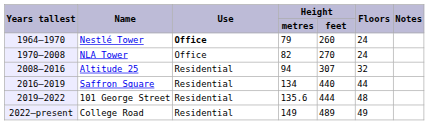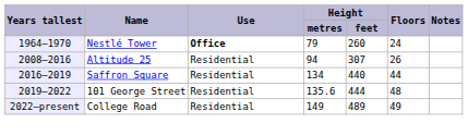 <table class="wikitable" border="0" style="border: 1px solid #999; background-color:white">
 <tr bgcolor=#BDBBD7>
 <td rowspan=2><span><strong>Years tallest</strong></span></td>
 <td rowspan=2 align="center"><span><strong>Name</strong></span></td>
 <td rowspan=2 align="center" width="150"><span><strong>Use</strong></span></td>
 <td colspan=2 align="center"><span><strong>Height</strong></span></td>
 <td style="width:50px" rowspan=2 align="center"><span><strong>Floors</strong></span></td>
 <td rowspan=2 align="center"><span><strong>Notes</strong></span></td>
 </tr>
 <tr bgcolor=#BDBBD7>
 <td style="width:50px" align="center"><span><strong>metres</strong></span></td>
 <td style="width:50px" align="center"><span><strong>feet</strong></span></td>
 </tr>
 <tr>
 <td align="center" bgcolor="#EDECFF">1964–1970</td>
 <td><a href='#'>Nestlé Tower</a></td>
 <td><strong>Office</strong></td>
 <td>79</td>
 <td>260</td>
 <td>24</td>
 <td></td>
 </tr>
 <tr>
-<td align="center" bgcolor="#EDECFF">1970–2008</td>
-<td><a href='#'>NLA Tower</a></td>
-<td>Office</td>
-<td>82</td>
-<td>270</td>
-<td>24</td>
-<td></td>
-</tr>
-<tr>
 <td align="center" bgcolor="#EDECFF">2008–2016</td>
 <td><a href='#'>Altitude 25</a></td>
 <td>Residential</td>
 <td>94</td>
 <td>307</td>
-<td>32</td>
+<td>26</td>
 <td></td>
 </tr>
 <tr>
 <td align="center" bgcolor="#EDECFF">2016–2019</td>
 <td><a href='#'>Saffron Square</a></td>
 <td>Residential</td>
 <td>134</td>
 <td>440</td>
 <td>44</td>
 <td></td>
 </tr>
 <tr>
 <td align="center" bgcolor="#EDECFF">2019–2022</td>
 <td>101 George Street</td>
 <td>Residential</td>
 <td>135.6</td>
 <td>444</td>
 <td>48</td>
 <td></td>
 </tr>
 <tr>
 <td align="center" bgcolor="#EDECFF">2022–present</td>
 <td>College Road</td>
 <td>Residential</td>
 <td>149</td>
 <td>489</td>
 <td>49</td>
 <td></td>
 </tr>
 </table>
